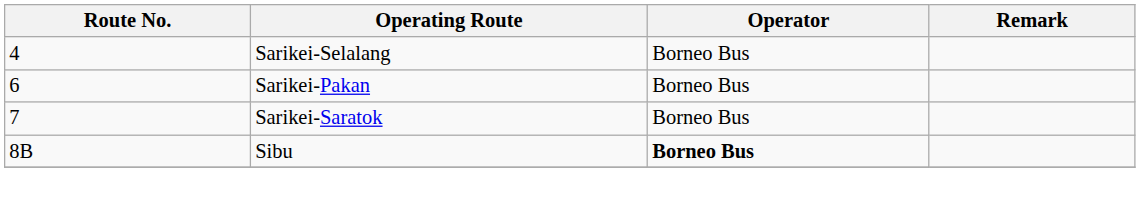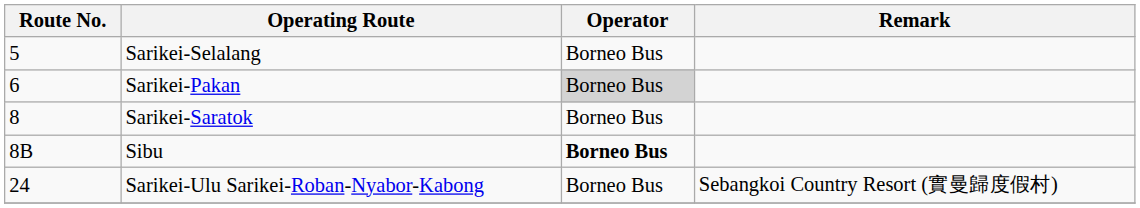 <table class="wikitable"  style="width:100%; margin:auto;">
 <tr>
 <th>Route No.</th>
 <th>Operating Route</th>
 <th>Operator</th>
 <th>Remark</th>
 </tr>
 <tr>
-<td>4</td>
+<td>5</td>
 <td>Sarikei-Selalang</td>
 <td>Borneo Bus</td>
 <td></td>
 </tr>
 <tr>
 <td>6</td>
 <td>Sarikei-<a href='#'>Pakan</a></td>
-<td>Borneo Bus</td>
+<td style="background: lightgrey;">Borneo Bus</td>
 <td></td>
 </tr>
 <tr>
-<td>7</td>
+<td>8</td>
 <td>Sarikei-<a href='#'>Saratok</a></td>
 <td>Borneo Bus</td>
 <td></td>
 </tr>
 <tr>
 <td>8B</td>
 <td>Sibu</td>
 <td><strong>Borneo Bus</strong></td>
 <td></td>
 </tr>
 <tr>
+<td>24</td>
+<td>Sarikei-Ulu Sarikei-<a href='#'>Roban</a>-<a href='#'>Nyabor</a>-<a href='#'>Kabong</a></td>
+<td>Borneo Bus</td>
+<td>Sebangkoi Country Resort (實曼歸度假村)</td>
+</tr>
+<tr>
 </tr>
 </table>
